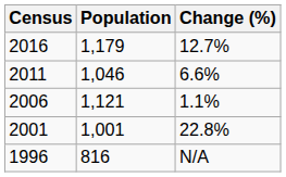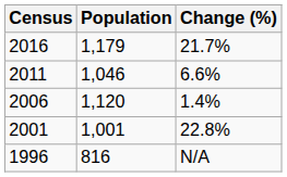 <table class="wikitable">
 <tr>
 <th>Census</th>
 <th>Population</th>
 <th>Change (%)</th>
 </tr>
 <tr>
 <td>2016</td>
 <td>1,179</td>
-<td>12.7%</td>
+<td>21.7%</td>
 </tr>
 <tr>
 <td>2011</td>
 <td>1,046</td>
 <td>6.6%</td>
 </tr>
 <tr>
 <td>2006</td>
-<td>1,121</td>
-<td>1.1%</td>
+<td>1,120</td>
+<td>1.4%</td>
 </tr>
 <tr>
 <td>2001</td>
 <td>1,001</td>
 <td>22.8%</td>
 </tr>
 <tr>
 <td>1996</td>
 <td>816</td>
 <td>N/A</td>
 </tr>
 </table>
